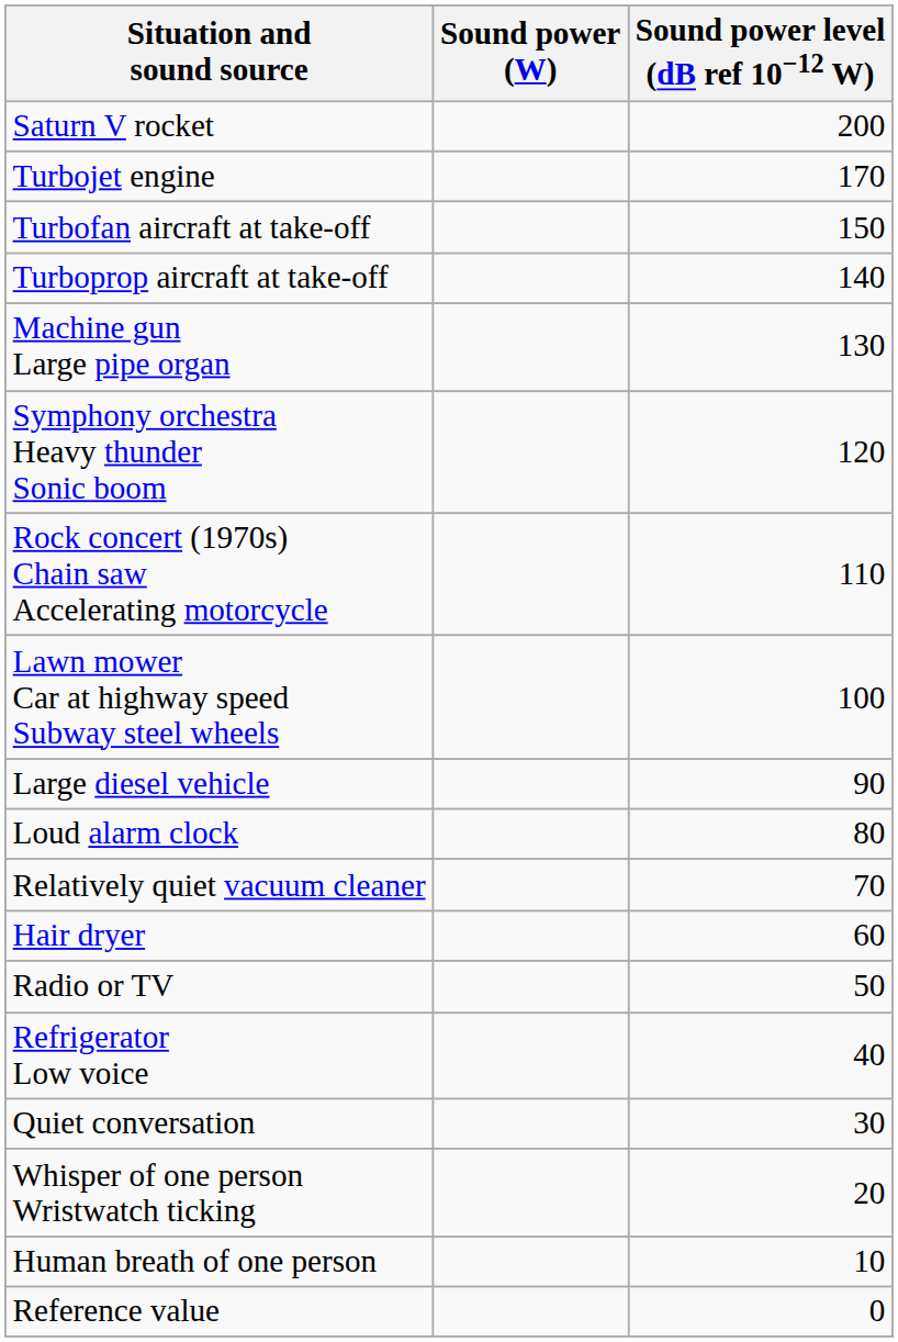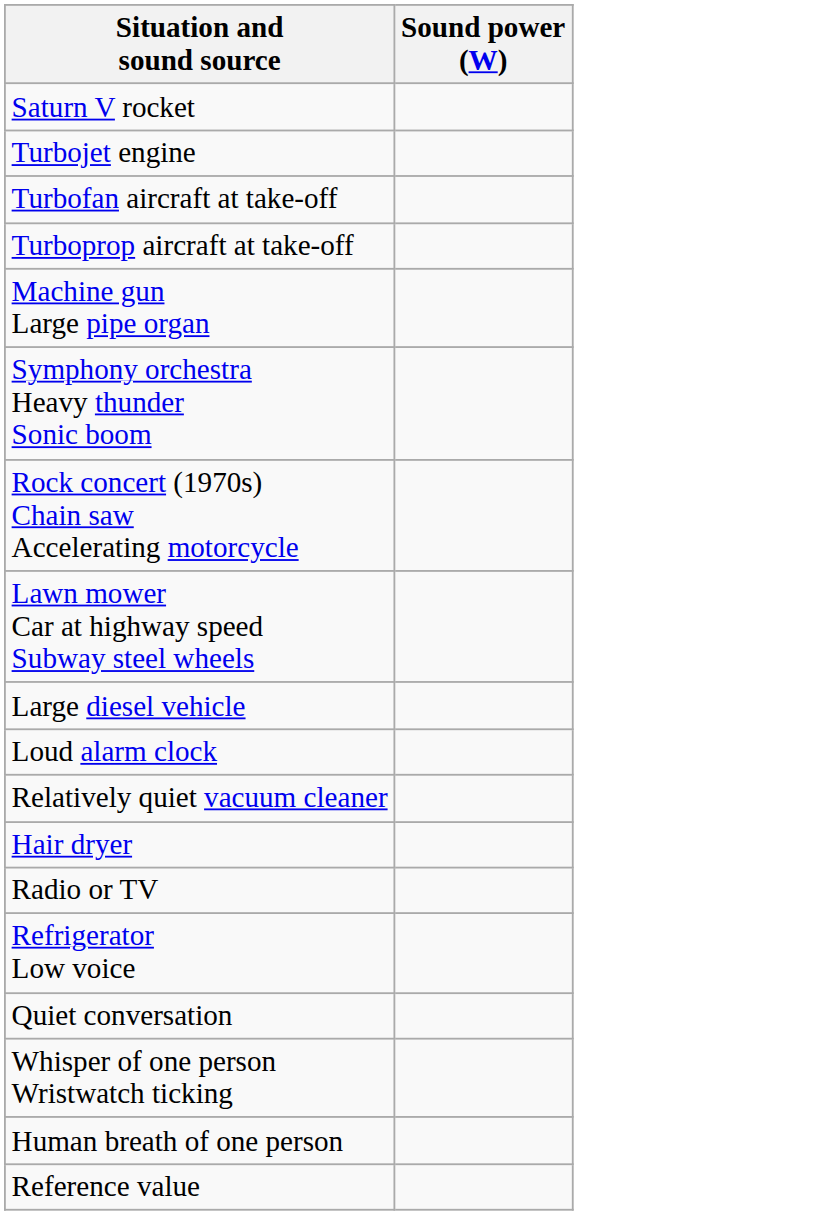 <table class="wikitable">
 <tr>
 <th>Situation and<br>sound source</th>
 <th>Sound power<br>(<a href='#'>W</a>)</th>
-<th>Sound power level<br>(<a href='#'>dB</a> ref 10<sup>−12</sup> W)</th>
 </tr>
 <tr>
 <td><a href='#'>Saturn V</a> rocket</td>
 <td align="right"></td>
-<td align="right">200</td>
 </tr>
 <tr>
 <td><a href='#'>Turbojet</a> engine</td>
 <td align="right"></td>
-<td align="right">170</td>
 </tr>
 <tr>
 <td><a href='#'>Turbofan</a> aircraft at take-off</td>
 <td align="right"></td>
-<td align="right">150</td>
 </tr>
 <tr>
 <td><a href='#'>Turboprop</a> aircraft at take-off</td>
 <td align="right"></td>
-<td align="right">140</td>
 </tr>
 <tr>
 <td><a href='#'>Machine gun</a> <br>Large <a href='#'>pipe organ</a></td>
 <td align="right"></td>
-<td align="right">130</td>
 </tr>
 <tr>
 <td><a href='#'>Symphony orchestra</a><br>Heavy <a href='#'>thunder</a><br><a href='#'>Sonic boom</a></td>
 <td align="right"></td>
-<td align="right">120</td>
 </tr>
 <tr>
 <td><a href='#'>Rock concert</a> (1970s)<br><a href='#'>Chain saw</a><br>Accelerating <a href='#'>motorcycle</a></td>
 <td align="right"></td>
-<td align="right">110</td>
 </tr>
 <tr>
 <td><a href='#'>Lawn mower</a><br>Car at highway speed<br><a href='#'>Subway steel wheels</a></td>
 <td align="right"></td>
-<td align="right">100</td>
 </tr>
 <tr>
 <td>Large <a href='#'>diesel vehicle</a></td>
 <td align="right"></td>
-<td align="right">90</td>
 </tr>
 <tr>
 <td>Loud <a href='#'>alarm clock</a></td>
 <td align="right"></td>
-<td align="right">80</td>
 </tr>
 <tr>
 <td>Relatively quiet <a href='#'>vacuum cleaner</a></td>
 <td align="right"></td>
-<td align="right">70</td>
 </tr>
 <tr>
 <td><a href='#'>Hair dryer</a></td>
 <td align="right"></td>
-<td align="right">60</td>
 </tr>
 <tr>
 <td>Radio or TV</td>
 <td align="right"></td>
-<td align="right">50</td>
 </tr>
 <tr>
 <td><a href='#'>Refrigerator</a><br>Low voice</td>
 <td align="right"></td>
-<td align="right">40</td>
 </tr>
 <tr>
 <td>Quiet conversation</td>
 <td align="right"></td>
-<td align="right">30</td>
 </tr>
 <tr>
 <td>Whisper of one person<br>Wristwatch ticking</td>
 <td align="right"></td>
-<td align="right">20</td>
 </tr>
 <tr>
 <td>Human breath of one person</td>
 <td align="right"></td>
-<td align="right">10</td>
 </tr>
 <tr>
 <td>Reference value</td>
 <td align="right"></td>
-<td align="right">0</td>
 </tr>
 </table>
